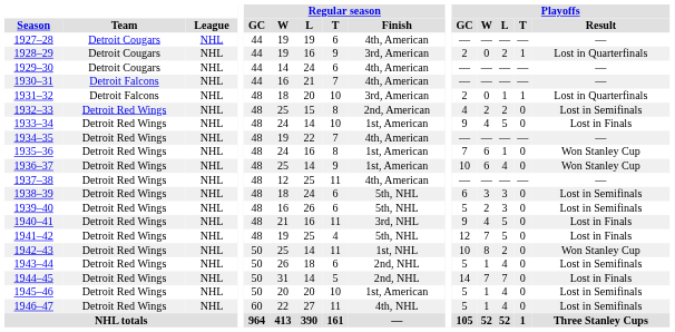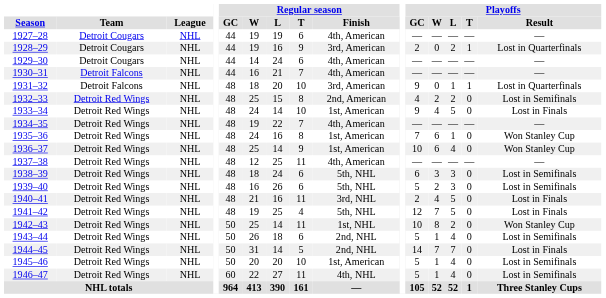 <table BORDER="0" CELLPADDING="1" CELLSPACING="0" width="75%" style="text-align:center">
 <tr bgcolor="#e0e0e0">
 <th colspan="3" bgcolor="#ffffff"> </th>
 <th rowspan="99" bgcolor="#ffffff"> </th>
 <th colspan="5"><a href='#'>Regular season</a></th>
 <th rowspan="99" bgcolor="#ffffff"> </th>
 <th colspan="5"><a href='#'>Playoffs</a></th>
 </tr>
 <tr bgcolor="#e0e0e0">
 <th><a href='#'>Season</a></th>
 <th>Team</th>
 <th>League</th>
 <th>GC</th>
 <th>W</th>
 <th>L</th>
 <th>T</th>
 <th>Finish</th>
 <th>GC</th>
 <th>W</th>
 <th>L</th>
 <th>T</th>
 <th>Result</th>
 </tr>
 <tr>
 <td><a href='#'>1927–28</a></td>
 <td><a href='#'>Detroit Cougars</a></td>
 <td><a href='#'>NHL</a></td>
 <td>44</td>
 <td>19</td>
 <td>19</td>
 <td>6</td>
 <td>4th, American</td>
 <td>—</td>
 <td>—</td>
 <td>—</td>
 <td>—</td>
 <td>—</td>
 </tr>
 <tr bgcolor="#f0f0f0">
 <td><a href='#'>1928–29</a></td>
 <td>Detroit Cougars</td>
 <td>NHL</td>
 <td>44</td>
 <td>19</td>
 <td>16</td>
 <td>9</td>
 <td>3rd, American</td>
 <td>2</td>
 <td>0</td>
 <td>2</td>
 <td>1</td>
 <td>Lost in Quarterfinals</td>
 </tr>
 <tr>
 <td><a href='#'>1929–30</a></td>
 <td>Detroit Cougars</td>
 <td>NHL</td>
 <td>44</td>
 <td>14</td>
 <td>24</td>
 <td>6</td>
 <td>4th, American</td>
 <td>—</td>
 <td>—</td>
 <td>—</td>
 <td>—</td>
 <td>—</td>
 </tr>
 <tr bgcolor="#f0f0f0">
 <td><a href='#'>1930–31</a></td>
 <td><a href='#'>Detroit Falcons</a></td>
 <td>NHL</td>
 <td>44</td>
 <td>16</td>
 <td>21</td>
 <td>7</td>
 <td>4th, American</td>
 <td>—</td>
 <td>—</td>
 <td>—</td>
 <td>—</td>
 <td>—</td>
 </tr>
 <tr>
 <td><a href='#'>1931–32</a></td>
 <td>Detroit Falcons</td>
 <td>NHL</td>
 <td>48</td>
 <td>18</td>
 <td>20</td>
 <td>10</td>
 <td>3rd, American</td>
-<td>2</td>
+<td>9</td>
 <td>0</td>
 <td>1</td>
 <td>1</td>
 <td>Lost in Quarterfinals</td>
 </tr>
 <tr bgcolor="#f0f0f0">
 <td><a href='#'>1932–33</a></td>
 <td><a href='#'>Detroit Red Wings</a></td>
 <td>NHL</td>
 <td>48</td>
 <td>25</td>
 <td>15</td>
 <td>8</td>
 <td>2nd, American</td>
 <td>4</td>
 <td>2</td>
 <td>2</td>
 <td>0</td>
 <td>Lost in Semifinals</td>
 </tr>
 <tr>
 <td><a href='#'>1933–34</a></td>
 <td>Detroit Red Wings</td>
 <td>NHL</td>
 <td>48</td>
 <td>24</td>
 <td>14</td>
 <td>10</td>
 <td>1st, American</td>
 <td>9</td>
 <td>4</td>
 <td>5</td>
 <td>0</td>
 <td>Lost in Finals</td>
 </tr>
 <tr bgcolor="#f0f0f0">
 <td><a href='#'>1934–35</a></td>
 <td>Detroit Red Wings</td>
 <td>NHL</td>
 <td>48</td>
 <td>19</td>
 <td>22</td>
 <td>7</td>
 <td>4th, American</td>
 <td>—</td>
 <td>—</td>
 <td>—</td>
 <td>—</td>
 <td>—</td>
 </tr>
 <tr>
 <td><a href='#'>1935–36</a></td>
 <td>Detroit Red Wings</td>
 <td>NHL</td>
 <td>48</td>
 <td>24</td>
 <td>16</td>
 <td>8</td>
 <td>1st, American</td>
 <td>7</td>
 <td>6</td>
 <td>1</td>
 <td>0</td>
 <td>Won Stanley Cup</td>
 </tr>
 <tr bgcolor="#f0f0f0">
 <td><a href='#'>1936–37</a></td>
 <td>Detroit Red Wings</td>
 <td>NHL</td>
 <td>48</td>
 <td>25</td>
 <td>14</td>
 <td>9</td>
 <td>1st, American</td>
 <td>10</td>
 <td>6</td>
 <td>4</td>
 <td>0</td>
 <td>Won Stanley Cup</td>
 </tr>
 <tr>
 <td><a href='#'>1937–38</a></td>
 <td>Detroit Red Wings</td>
 <td>NHL</td>
 <td>48</td>
 <td>12</td>
 <td>25</td>
 <td>11</td>
 <td>4th, American</td>
 <td>—</td>
 <td>—</td>
 <td>—</td>
 <td>—</td>
 <td>—</td>
 </tr>
 <tr bgcolor="#f0f0f0">
 <td><a href='#'>1938–39</a></td>
 <td>Detroit Red Wings</td>
 <td>NHL</td>
 <td>48</td>
 <td>18</td>
 <td>24</td>
 <td>6</td>
 <td>5th, NHL</td>
 <td>6</td>
 <td>3</td>
 <td>3</td>
 <td>0</td>
 <td>Lost in Semifinals</td>
 </tr>
 <tr>
 <td><a href='#'>1939–40</a></td>
 <td>Detroit Red Wings</td>
 <td>NHL</td>
 <td>48</td>
 <td>16</td>
 <td>26</td>
 <td>6</td>
 <td>5th, NHL</td>
 <td>5</td>
 <td>2</td>
 <td>3</td>
 <td>0</td>
 <td>Lost in Semifinals</td>
 </tr>
 <tr bgcolor="#f0f0f0">
 <td><a href='#'>1940–41</a></td>
 <td>Detroit Red Wings</td>
 <td>NHL</td>
 <td>48</td>
 <td>21</td>
 <td>16</td>
 <td>11</td>
 <td>3rd, NHL</td>
-<td>9</td>
+<td>2</td>
 <td>4</td>
 <td>5</td>
 <td>0</td>
 <td>Lost in Finals</td>
 </tr>
 <tr>
 <td><a href='#'>1941–42</a></td>
 <td>Detroit Red Wings</td>
 <td>NHL</td>
 <td>48</td>
 <td>19</td>
 <td>25</td>
 <td>4</td>
 <td>5th, NHL</td>
 <td>12</td>
 <td>7</td>
 <td>5</td>
 <td>0</td>
 <td>Lost in Finals</td>
 </tr>
 <tr bgcolor="#f0f0f0">
 <td><a href='#'>1942–43</a></td>
 <td>Detroit Red Wings</td>
 <td>NHL</td>
 <td>50</td>
 <td>25</td>
 <td>14</td>
 <td>11</td>
 <td>1st, NHL</td>
 <td>10</td>
 <td>8</td>
 <td>2</td>
 <td>0</td>
 <td>Won Stanley Cup</td>
 </tr>
 <tr>
 <td><a href='#'>1943–44</a></td>
 <td>Detroit Red Wings</td>
 <td>NHL</td>
 <td>50</td>
 <td>26</td>
 <td>18</td>
 <td>6</td>
 <td>2nd, NHL</td>
 <td>5</td>
 <td>1</td>
 <td>4</td>
 <td>0</td>
 <td>Lost in Semifinals</td>
 </tr>
 <tr bgcolor="#f0f0f0">
 <td><a href='#'>1944–45</a></td>
 <td>Detroit Red Wings</td>
 <td>NHL</td>
 <td>50</td>
 <td>31</td>
 <td>14</td>
 <td>5</td>
 <td>2nd, NHL</td>
 <td>14</td>
 <td>7</td>
 <td>7</td>
 <td>0</td>
 <td>Lost in Finals</td>
 </tr>
 <tr>
 <td><a href='#'>1945–46</a></td>
 <td>Detroit Red Wings</td>
 <td>NHL</td>
 <td>50</td>
 <td>20</td>
 <td>20</td>
 <td>10</td>
 <td>1st, American</td>
 <td>5</td>
 <td>1</td>
 <td>4</td>
 <td>0</td>
 <td>Lost in Semifinals</td>
 </tr>
 <tr bgcolor="#f0f0f0">
 <td><a href='#'>1946–47</a></td>
 <td>Detroit Red Wings</td>
 <td>NHL</td>
 <td>60</td>
 <td>22</td>
 <td>27</td>
 <td>11</td>
 <td>4th, NHL</td>
 <td>5</td>
 <td>1</td>
 <td>4</td>
 <td>0</td>
 <td>Lost in Semifinals</td>
 </tr>
 <tr bgcolor="#e0e0e0">
 <th colspan="3">NHL totals</th>
 <th>964</th>
 <th>413</th>
 <th>390</th>
 <th>161</th>
 <th>—</th>
 <th>105</th>
 <th>52</th>
 <th>52</th>
 <th>1</th>
 <th>Three Stanley Cups</th>
 </tr>
 </table>
